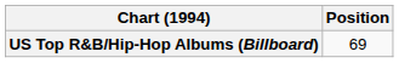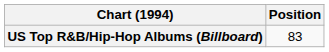 <table class="wikitable plainrowheaders" style="text-align:center">
 <tr>
 <th scope="col">Chart (1994)</th>
 <th scope="col">Position</th>
 </tr>
 <tr>
 <th scope="row">US Top R&B/Hip-Hop Albums (<em>Billboard</em>)</th>
-<td>69</td>
+<td>83</td>
 </tr>
 </table>
